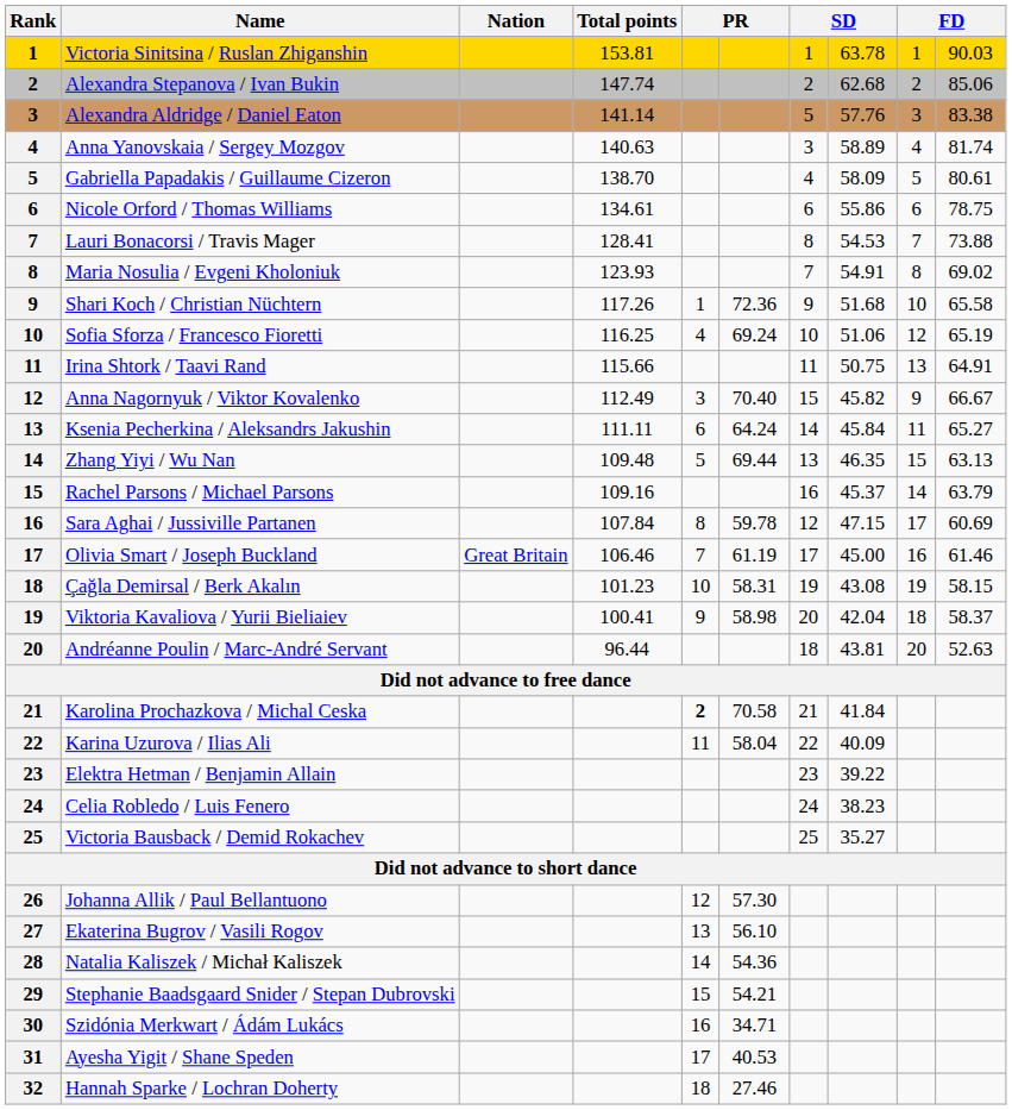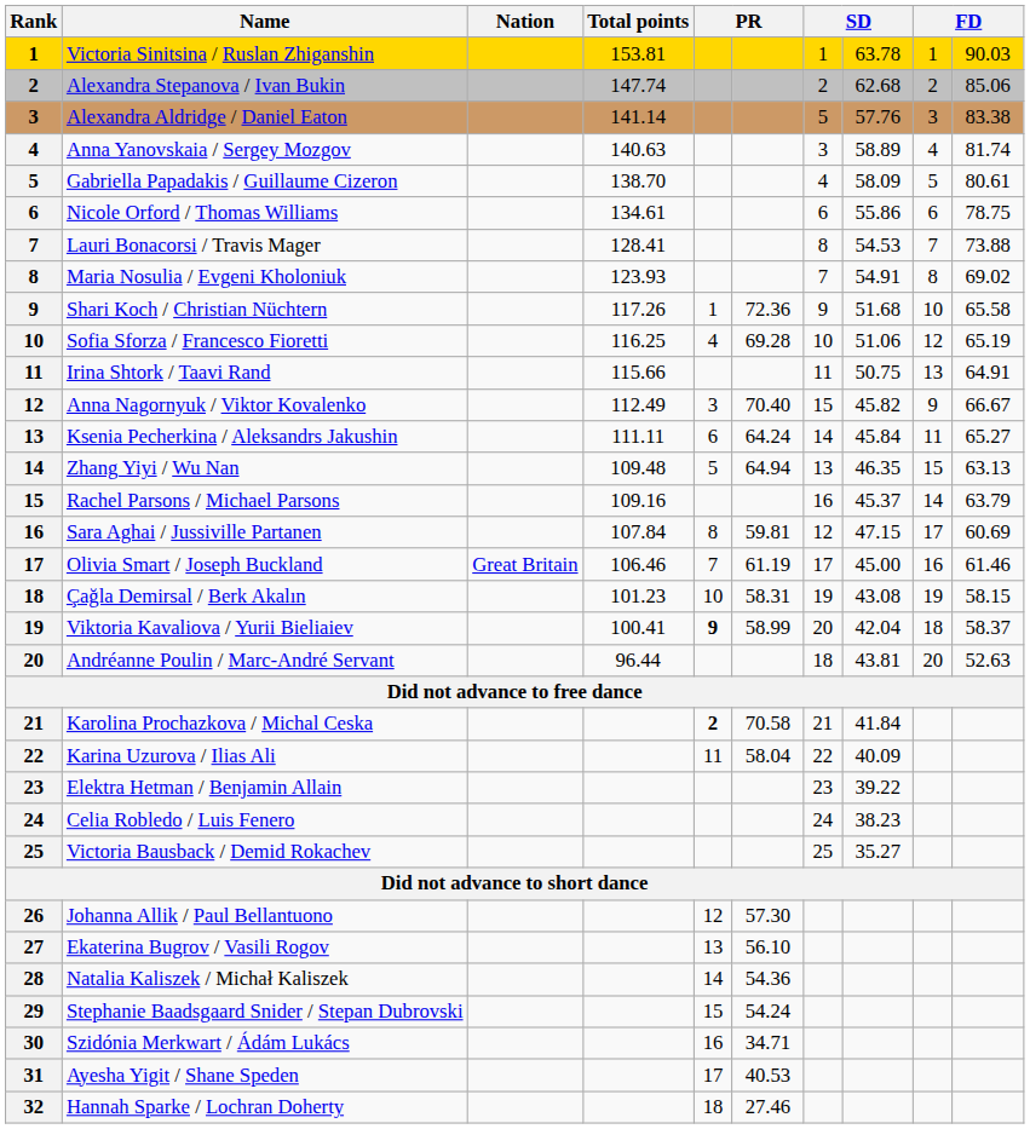 <table class="wikitable sortable">
 <tr>
 <th>Rank</th>
 <th>Name</th>
 <th>Nation</th>
 <th>Total points</th>
 <th colspan="2" width="80px">PR</th>
 <th colspan="2" width="80px"><a href='#'>SD</a></th>
 <th colspan="2" width="80px"><a href='#'>FD</a></th>
 </tr>
 <tr bgcolor="gold">
 <td align="center"><strong>1</strong></td>
 <td><a href='#'>Victoria Sinitsina</a> / <a href='#'>Ruslan Zhiganshin</a></td>
 <td></td>
 <td align="center">153.81</td>
 <td align="center"></td>
 <td align="center"></td>
 <td align="center">1</td>
 <td align="center">63.78</td>
 <td align="center">1</td>
 <td align="center">90.03</td>
 </tr>
 <tr bgcolor="silver">
 <td align="center"><strong>2</strong></td>
 <td><a href='#'>Alexandra Stepanova</a> / <a href='#'>Ivan Bukin</a></td>
 <td></td>
 <td align="center">147.74</td>
 <td align="center"></td>
 <td align="center"></td>
 <td align="center">2</td>
 <td align="center">62.68</td>
 <td align="center">2</td>
 <td align="center">85.06</td>
 </tr>
 <tr bgcolor="cc9966">
 <td align="center"><strong>3</strong></td>
 <td><a href='#'>Alexandra Aldridge</a> / <a href='#'>Daniel Eaton</a></td>
 <td></td>
 <td align="center">141.14</td>
 <td align="center"></td>
 <td align="center"></td>
 <td align="center">5</td>
 <td align="center">57.76</td>
 <td align="center">3</td>
 <td align="center">83.38</td>
 </tr>
 <tr>
 <th>4</th>
 <td><a href='#'>Anna Yanovskaia</a> / <a href='#'>Sergey Mozgov</a></td>
 <td></td>
 <td align="center">140.63</td>
 <td align="center"></td>
 <td align="center"></td>
 <td align="center">3</td>
 <td align="center">58.89</td>
 <td align="center">4</td>
 <td align="center">81.74</td>
 </tr>
 <tr>
 <th>5</th>
 <td><a href='#'>Gabriella Papadakis</a> / <a href='#'>Guillaume Cizeron</a></td>
 <td></td>
 <td align="center">138.70</td>
 <td align="center"></td>
 <td align="center"></td>
 <td align="center">4</td>
 <td align="center">58.09</td>
 <td align="center">5</td>
 <td align="center">80.61</td>
 </tr>
 <tr>
 <th>6</th>
 <td><a href='#'>Nicole Orford</a> / <a href='#'>Thomas Williams</a></td>
 <td></td>
 <td align="center">134.61</td>
 <td align="center"></td>
 <td align="center"></td>
 <td align="center">6</td>
 <td align="center">55.86</td>
 <td align="center">6</td>
 <td align="center">78.75</td>
 </tr>
 <tr>
 <th>7</th>
 <td><a href='#'>Lauri Bonacorsi</a> / Travis Mager</td>
 <td></td>
 <td align="center">128.41</td>
 <td align="center"></td>
 <td align="center"></td>
 <td align="center">8</td>
 <td align="center">54.53</td>
 <td align="center">7</td>
 <td align="center">73.88</td>
 </tr>
 <tr>
 <th>8</th>
 <td><a href='#'>Maria Nosulia</a> / <a href='#'>Evgeni Kholoniuk</a></td>
 <td></td>
 <td align="center">123.93</td>
 <td align="center"></td>
 <td align="center"></td>
 <td align="center">7</td>
 <td align="center">54.91</td>
 <td align="center">8</td>
 <td align="center">69.02</td>
 </tr>
 <tr>
 <th>9</th>
 <td><a href='#'>Shari Koch</a> / <a href='#'>Christian Nüchtern</a></td>
 <td></td>
 <td align="center">117.26</td>
 <td align="center">1</td>
 <td align="center">72.36</td>
 <td align="center">9</td>
 <td align="center">51.68</td>
 <td align="center">10</td>
 <td align="center">65.58</td>
 </tr>
 <tr>
 <th>10</th>
 <td><a href='#'>Sofia Sforza</a> / <a href='#'>Francesco Fioretti</a></td>
 <td></td>
 <td align="center">116.25</td>
 <td align="center">4</td>
-<td align="center">69.24</td>
+<td align="center">69.28</td>
 <td align="center">10</td>
 <td align="center">51.06</td>
 <td align="center">12</td>
 <td align="center">65.19</td>
 </tr>
 <tr>
 <th>11</th>
 <td><a href='#'>Irina Shtork</a> / <a href='#'>Taavi Rand</a></td>
 <td></td>
 <td align="center">115.66</td>
 <td align="center"></td>
 <td align="center"></td>
 <td align="center">11</td>
 <td align="center">50.75</td>
 <td align="center">13</td>
 <td align="center">64.91</td>
 </tr>
 <tr>
 <th>12</th>
 <td><a href='#'>Anna Nagornyuk</a> / <a href='#'>Viktor Kovalenko</a></td>
 <td></td>
 <td align="center">112.49</td>
 <td align="center">3</td>
 <td align="center">70.40</td>
 <td align="center">15</td>
 <td align="center">45.82</td>
 <td align="center">9</td>
 <td align="center">66.67</td>
 </tr>
 <tr>
 <th>13</th>
 <td><a href='#'>Ksenia Pecherkina</a> / <a href='#'>Aleksandrs Jakushin</a></td>
 <td></td>
 <td align="center">111.11</td>
 <td align="center">6</td>
 <td align="center">64.24</td>
 <td align="center">14</td>
 <td align="center">45.84</td>
 <td align="center">11</td>
 <td align="center">65.27</td>
 </tr>
 <tr>
 <th>14</th>
 <td><a href='#'>Zhang Yiyi</a> / <a href='#'>Wu Nan</a></td>
 <td></td>
 <td align="center">109.48</td>
 <td align="center">5</td>
-<td align="center">69.44</td>
+<td align="center">64.94</td>
 <td align="center">13</td>
 <td align="center">46.35</td>
 <td align="center">15</td>
 <td align="center">63.13</td>
 </tr>
 <tr>
 <th>15</th>
 <td><a href='#'>Rachel Parsons</a> / <a href='#'>Michael Parsons</a></td>
 <td></td>
 <td align="center">109.16</td>
 <td align="center"></td>
 <td align="center"></td>
 <td align="center">16</td>
 <td align="center">45.37</td>
 <td align="center">14</td>
 <td align="center">63.79</td>
 </tr>
 <tr>
 <th>16</th>
 <td><a href='#'>Sara Aghai</a> / <a href='#'>Jussiville Partanen</a></td>
 <td></td>
 <td align="center">107.84</td>
 <td align="center">8</td>
-<td align="center">59.78</td>
+<td align="center">59.81</td>
 <td align="center">12</td>
 <td align="center">47.15</td>
 <td align="center">17</td>
 <td align="center">60.69</td>
 </tr>
 <tr>
 <th>17</th>
 <td><a href='#'>Olivia Smart</a> / <a href='#'>Joseph Buckland</a></td>
 <td> <a href='#'>Great Britain</a></td>
 <td align="center">106.46</td>
 <td align="center">7</td>
 <td align="center">61.19</td>
 <td align="center">17</td>
 <td align="center">45.00</td>
 <td align="center">16</td>
 <td align="center">61.46</td>
 </tr>
 <tr>
 <th>18</th>
 <td><a href='#'>Çağla Demirsal</a> / <a href='#'>Berk Akalın</a></td>
 <td></td>
 <td align="center">101.23</td>
 <td align="center">10</td>
 <td align="center">58.31</td>
 <td align="center">19</td>
 <td align="center">43.08</td>
 <td align="center">19</td>
 <td align="center">58.15</td>
 </tr>
 <tr>
 <th>19</th>
 <td><a href='#'>Viktoria Kavaliova</a> / <a href='#'>Yurii Bieliaiev</a></td>
 <td></td>
 <td align="center">100.41</td>
-<td align="center">9</td>
-<td align="center">58.98</td>
+<td align="center"><strong>9</strong></td>
+<td align="center">58.99</td>
 <td align="center">20</td>
 <td align="center">42.04</td>
 <td align="center">18</td>
 <td align="center">58.37</td>
 </tr>
 <tr>
 <th>20</th>
 <td><a href='#'>Andréanne Poulin</a> / <a href='#'>Marc-André Servant</a></td>
 <td></td>
 <td align="center">96.44</td>
 <td align="center"></td>
 <td align="center"></td>
 <td align="center">18</td>
 <td align="center">43.81</td>
 <td align="center">20</td>
 <td align="center">52.63</td>
 </tr>
 <tr>
 <th colspan=10>Did not advance to free dance</th>
 </tr>
 <tr>
 <th>21</th>
 <td><a href='#'>Karolina Prochazkova</a> / <a href='#'>Michal Ceska</a></td>
 <td></td>
 <td align="center"></td>
 <td align="center"><strong>2</strong></td>
 <td align="center">70.58</td>
 <td align="center">21</td>
 <td align="center">41.84</td>
 <td align="center"></td>
 <td align="center"></td>
 </tr>
 <tr>
 <th>22</th>
 <td><a href='#'>Karina Uzurova</a> / <a href='#'>Ilias Ali</a></td>
 <td></td>
 <td align="center"></td>
 <td align="center">11</td>
 <td align="center">58.04</td>
 <td align="center">22</td>
 <td align="center">40.09</td>
 <td align="center"></td>
 <td align="center"></td>
 </tr>
 <tr>
 <th>23</th>
 <td><a href='#'>Elektra Hetman</a> / <a href='#'>Benjamin Allain</a></td>
 <td></td>
 <td align="center"></td>
 <td align="center"></td>
 <td align="center"></td>
 <td align="center">23</td>
 <td align="center">39.22</td>
 <td align="center"></td>
 <td align="center"></td>
 </tr>
 <tr>
 <th>24</th>
 <td><a href='#'>Celia Robledo</a> / <a href='#'>Luis Fenero</a></td>
 <td></td>
 <td align="center"></td>
 <td align="center"></td>
 <td align="center"></td>
 <td align="center">24</td>
 <td align="center">38.23</td>
 <td align="center"></td>
 <td align="center"></td>
 </tr>
 <tr>
 <th>25</th>
 <td><a href='#'>Victoria Bausback</a> / <a href='#'>Demid Rokachev</a></td>
 <td></td>
 <td align="center"></td>
 <td align="center"></td>
 <td align="center"></td>
 <td align="center">25</td>
 <td align="center">35.27</td>
 <td align="center"></td>
 <td align="center"></td>
 </tr>
 <tr>
 <th colspan=10>Did not advance to short dance</th>
 </tr>
 <tr>
 <th>26</th>
 <td><a href='#'>Johanna Allik</a> / <a href='#'>Paul Bellantuono</a></td>
 <td></td>
 <td align="center"></td>
 <td align="center">12</td>
 <td align="center">57.30</td>
 <td align="center"></td>
 <td align="center"></td>
 <td align="center"></td>
 <td align="center"></td>
 </tr>
 <tr>
 <th>27</th>
 <td><a href='#'>Ekaterina Bugrov</a> / <a href='#'>Vasili Rogov</a></td>
 <td></td>
 <td align="center"></td>
 <td align="center">13</td>
 <td align="center">56.10</td>
 <td align="center"></td>
 <td align="center"></td>
 <td align="center"></td>
 <td align="center"></td>
 </tr>
 <tr>
 <th>28</th>
 <td><a href='#'>Natalia Kaliszek</a> / Michał Kaliszek</td>
 <td></td>
 <td align="center"></td>
 <td align="center">14</td>
 <td align="center">54.36</td>
 <td align="center"></td>
 <td align="center"></td>
 <td align="center"></td>
 <td align="center"></td>
 </tr>
 <tr>
 <th>29</th>
 <td><a href='#'>Stephanie Baadsgaard Snider</a> / <a href='#'>Stepan Dubrovski</a></td>
 <td></td>
 <td align="center"></td>
 <td align="center">15</td>
-<td align="center">54.21</td>
+<td align="center">54.24</td>
 <td align="center"></td>
 <td align="center"></td>
 <td align="center"></td>
 <td align="center"></td>
 </tr>
 <tr>
 <th>30</th>
 <td><a href='#'>Szidónia Merkwart</a> / <a href='#'>Ádám Lukács</a></td>
 <td></td>
 <td align="center"></td>
 <td align="center">16</td>
 <td align="center">34.71</td>
 <td align="center"></td>
 <td align="center"></td>
 <td align="center"></td>
 <td align="center"></td>
 </tr>
 <tr>
 <th>31</th>
 <td><a href='#'>Ayesha Yigit</a> / <a href='#'>Shane Speden</a></td>
 <td></td>
 <td align="center"></td>
 <td align="center">17</td>
 <td align="center">40.53</td>
 <td align="center"></td>
 <td align="center"></td>
 <td align="center"></td>
 <td align="center"></td>
 </tr>
 <tr>
 <th>32</th>
 <td><a href='#'>Hannah Sparke</a> / <a href='#'>Lochran Doherty</a></td>
 <td></td>
 <td align="center"></td>
 <td align="center">18</td>
 <td align="center">27.46</td>
 <td align="center"></td>
 <td align="center"></td>
 <td align="center"></td>
 <td align="center"></td>
 </tr>
 </table>
